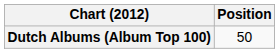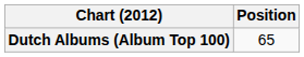 <table class="wikitable plainrowheaders" style="text-align:center">
 <tr>
 <th scope="col">Chart (2012)</th>
 <th scope="col">Position</th>
 </tr>
 <tr>
 <th scope="row">Dutch Albums (Album Top 100)</th>
-<td>50</td>
+<td>65</td>
 </tr>
 </table>
